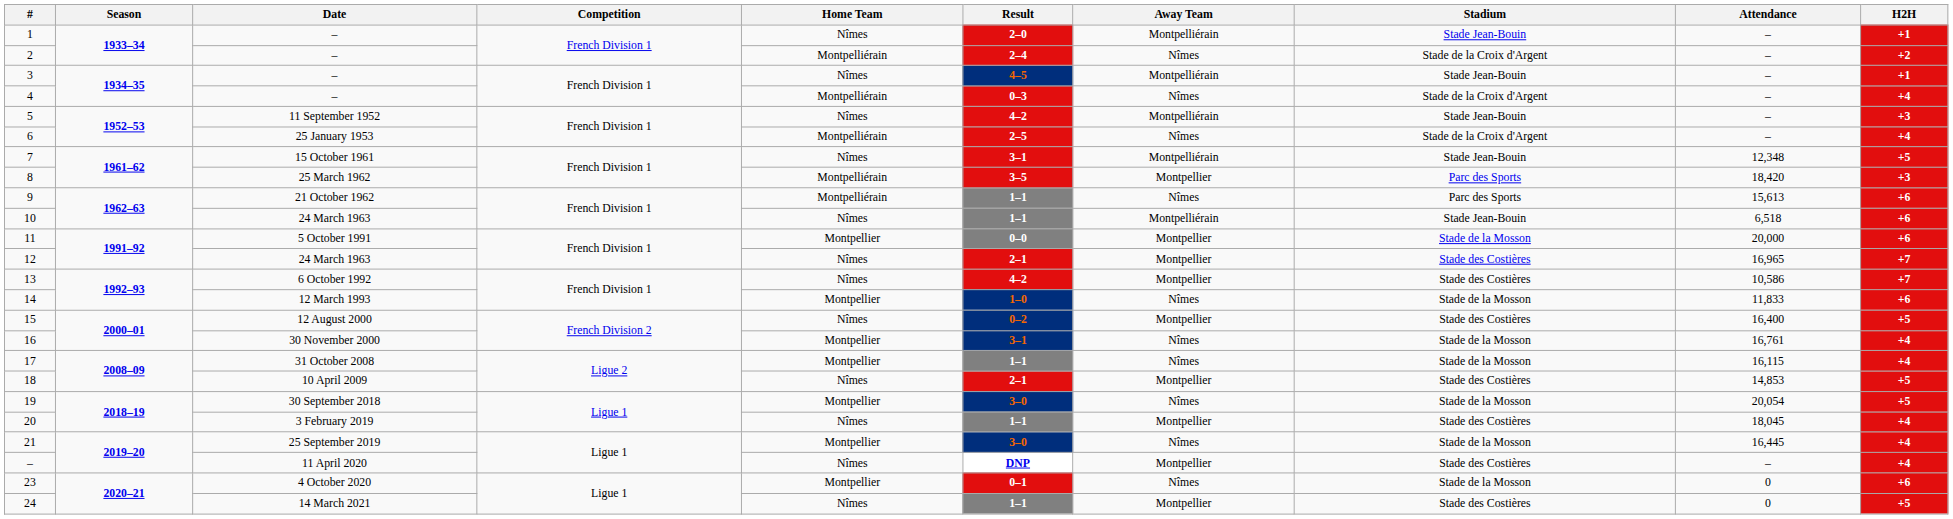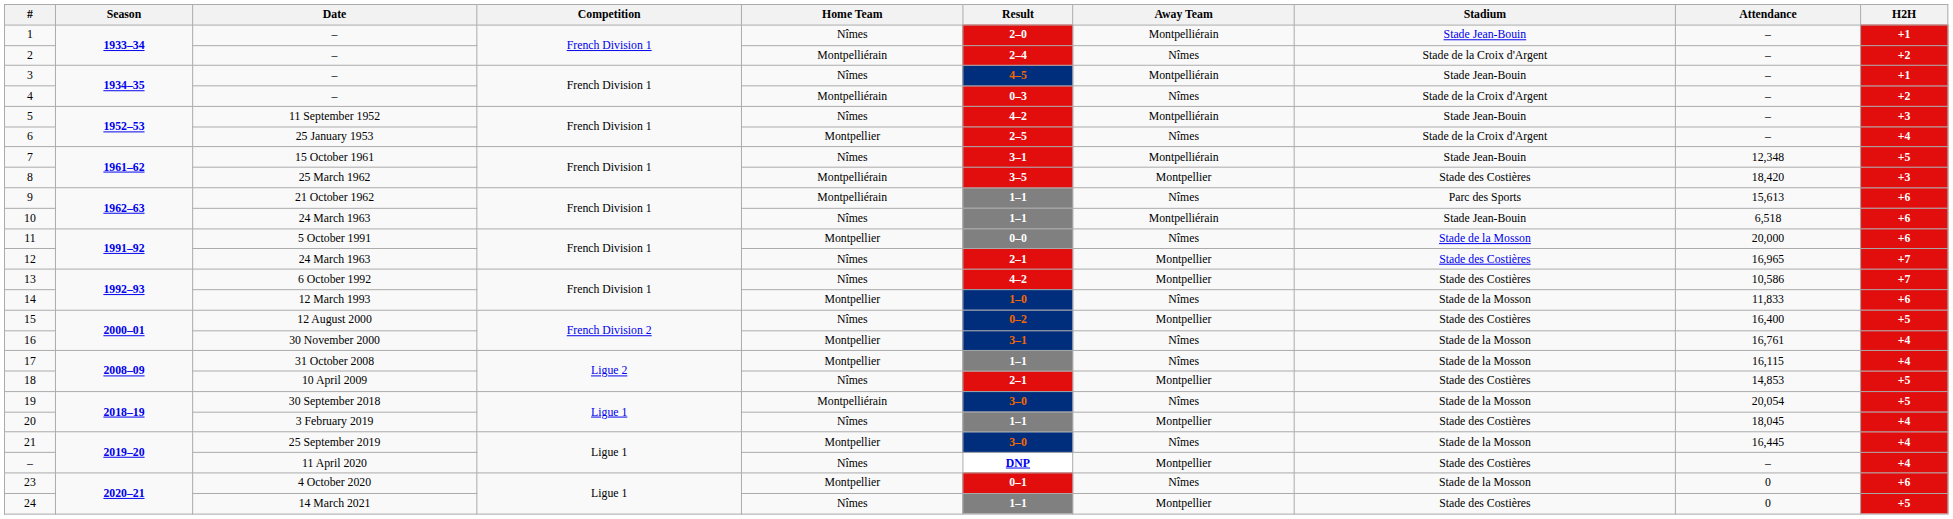 <table class="wikitable" style="text-align: center; width: 100%; font-size: 12px">
 <tr>
 <th><strong>#</strong></th>
 <th><strong>Season</strong></th>
 <th><strong>Date</strong></th>
 <th><strong>Competition</strong></th>
 <th><strong>Home Team</strong></th>
 <th><strong>Result</strong></th>
 <th><strong>Away Team</strong></th>
 <th><strong>Stadium</strong></th>
 <th><strong>Attendance</strong></th>
 <th><strong>H2H</strong></th>
 </tr>
 <tr>
 <td>1</td>
 <td rowspan=2><strong><a href='#'>1933–34</a></strong></td>
 <td>–</td>
 <td rowspan=2><a href='#'>French Division 1</a></td>
 <td>Nîmes</td>
 <td style="background:#e20e0e;color:white;"><strong>2–0</strong></td>
 <td>Montpelliérain</td>
 <td><a href='#'>Stade Jean-Bouin</a></td>
 <td>–</td>
 <td style="background:#e20e0e;color:white;"><strong>+1</strong></td>
 </tr>
 <tr>
 <td>2</td>
 <td>–</td>
 <td>Montpelliérain</td>
 <td style="background:#e20e0e;color:white;"><strong>2–4</strong></td>
 <td>Nîmes</td>
 <td>Stade de la Croix d'Argent</td>
 <td>–</td>
 <td style="background:#e20e0e;color:white;"><strong>+2</strong></td>
 </tr>
 <tr>
 <td>3</td>
 <td rowspan=2><strong><a href='#'>1934–35</a></strong></td>
 <td>–</td>
 <td rowspan=2>French Division 1</td>
 <td>Nîmes</td>
 <td style="background:#002e7c; color:#f56701;"><strong>4–5</strong></td>
 <td>Montpelliérain</td>
 <td>Stade Jean-Bouin</td>
 <td>–</td>
 <td style="background:#e20e0e;color:white;"><strong>+1</strong></td>
 </tr>
 <tr>
 <td>4</td>
 <td>–</td>
 <td>Montpelliérain</td>
 <td style="background:#e20e0e;color:white;"><strong>0–3</strong></td>
 <td>Nîmes</td>
 <td>Stade de la Croix d'Argent</td>
 <td>–</td>
-<td style="background:#e20e0e;color:white;"><strong>+4</strong></td>
+<td style="background:#e20e0e;color:white;"><strong>+2</strong></td>
 </tr>
 <tr>
 <td>5</td>
 <td rowspan=2><strong><a href='#'>1952–53</a></strong></td>
 <td>11 September 1952</td>
 <td rowspan=2>French Division 1</td>
 <td>Nîmes</td>
 <td style="background:#e20e0e; color:#fff;"><strong>4–2</strong></td>
 <td>Montpelliérain</td>
 <td>Stade Jean-Bouin</td>
 <td>–</td>
 <td style="background:#e20e0e;color:white;"><strong>+3</strong></td>
 </tr>
 <tr>
 <td>6</td>
 <td>25 January 1953</td>
-<td>Montpelliérain</td>
+<td>Montpellier</td>
 <td style="background:#e20e0e;color:white;"><strong>2–5</strong></td>
 <td>Nîmes</td>
 <td>Stade de la Croix d'Argent</td>
 <td>–</td>
 <td style="background:#e20e0e;color:white;"><strong>+4</strong></td>
 </tr>
 <tr>
 <td>7</td>
 <td rowspan=2><strong><a href='#'>1961–62</a></strong></td>
 <td>15 October 1961</td>
 <td rowspan=2>French Division 1</td>
 <td>Nîmes</td>
 <td style="background:#e20e0e; color:#fff;"><strong>3–1</strong></td>
 <td>Montpelliérain</td>
 <td>Stade Jean-Bouin</td>
 <td>12,348</td>
 <td style="background:#e20e0e;color:white;"><strong>+5</strong></td>
 </tr>
 <tr>
 <td>8</td>
 <td>25 March 1962</td>
 <td>Montpelliérain</td>
 <td style="background:#e20e0e;color:white;"><strong>3–5</strong></td>
 <td>Montpellier</td>
-<td><a href='#'>Parc des Sports</a></td>
+<td>Stade des Costières</td>
 <td>18,420</td>
 <td style="background:#e20e0e;color:white;"><strong>+3</strong></td>
 </tr>
 <tr>
 <td>9</td>
 <td rowspan=2><strong><a href='#'>1962–63</a></strong></td>
 <td>21 October 1962</td>
 <td rowspan=2>French Division 1</td>
 <td>Montpelliérain</td>
 <td style="background:#808080;color:white;"><strong>1–1</strong></td>
 <td>Nîmes</td>
 <td>Parc des Sports</td>
 <td>15,613</td>
 <td style="background:#e20e0e;color:white;"><strong>+6</strong></td>
 </tr>
 <tr>
 <td>10</td>
 <td>24 March 1963</td>
 <td>Nîmes</td>
 <td style="background:#808080; color:#fff;"><strong>1–1</strong></td>
 <td>Montpelliérain</td>
 <td>Stade Jean-Bouin</td>
 <td>6,518</td>
 <td style="background:#e20e0e;color:white;"><strong>+6</strong></td>
 </tr>
 <tr>
 <td>11</td>
 <td rowspan=2><strong><a href='#'>1991–92</a></strong></td>
 <td>5 October 1991</td>
 <td rowspan=2>French Division 1</td>
 <td>Montpellier</td>
 <td style="background:#808080;color:white;"><strong>0–0</strong></td>
-<td>Montpellier</td>
+<td>Nîmes</td>
 <td><a href='#'>Stade de la Mosson</a></td>
 <td>20,000</td>
 <td style="background:#e20e0e;color:white;"><strong>+6</strong></td>
 </tr>
 <tr>
 <td>12</td>
 <td>24 March 1963</td>
 <td>Nîmes</td>
 <td style="background:#e20e0e; color:#fff;"><strong>2–1</strong></td>
 <td>Montpellier</td>
 <td><a href='#'>Stade des Costières</a></td>
 <td>16,965</td>
 <td style="background:#e20e0e;color:white;"><strong>+7</strong></td>
 </tr>
 <tr>
 <td>13</td>
 <td rowspan=2><strong><a href='#'>1992–93</a></strong></td>
 <td>6 October 1992</td>
 <td rowspan=2>French Division 1</td>
 <td>Nîmes</td>
 <td style="background:#e20e0e; color:#fff;"><strong>4–2</strong></td>
 <td>Montpellier</td>
 <td>Stade des Costières</td>
 <td>10,586</td>
 <td style="background:#e20e0e;color:white;"><strong>+7</strong></td>
 </tr>
 <tr>
 <td>14</td>
 <td>12 March 1993</td>
 <td>Montpellier</td>
 <td style="background:#002e7c; color:#f56701;"><strong>1–0</strong></td>
 <td>Nîmes</td>
 <td>Stade de la Mosson</td>
 <td>11,833</td>
 <td style="background:#e20e0e;color:white;"><strong>+6</strong></td>
 </tr>
 <tr>
 <td>15</td>
 <td rowspan=2><strong><a href='#'>2000–01</a></strong></td>
 <td>12 August 2000</td>
 <td rowspan=2><a href='#'>French Division 2</a></td>
 <td>Nîmes</td>
 <td style="background:#002e7c; color:#f56701;"><strong>0–2</strong></td>
 <td>Montpellier</td>
 <td>Stade des Costières</td>
 <td>16,400</td>
 <td style="background:#e20e0e;color:white;"><strong>+5</strong></td>
 </tr>
 <tr>
 <td>16</td>
 <td>30 November 2000</td>
 <td>Montpellier</td>
 <td style="background:#002e7c; color:#f56701;"><strong>3–1</strong></td>
 <td>Nîmes</td>
 <td>Stade de la Mosson</td>
 <td>16,761</td>
 <td style="background:#e20e0e;color:white;"><strong>+4</strong></td>
 </tr>
 <tr>
 <td>17</td>
 <td rowspan=2><strong><a href='#'>2008–09</a></strong></td>
 <td>31 October 2008</td>
 <td rowspan=2><a href='#'>Ligue 2</a></td>
 <td>Montpellier</td>
 <td style="background:#808080; color:#fff;"><strong>1–1</strong></td>
 <td>Nîmes</td>
 <td>Stade de la Mosson</td>
 <td>16,115</td>
 <td style="background:#e20e0e;color:white;"><strong>+4</strong></td>
 </tr>
 <tr>
 <td>18</td>
 <td>10 April 2009</td>
 <td>Nîmes</td>
 <td style="background:#e20e0e; color:#fff;"><strong>2–1</strong></td>
 <td>Montpellier</td>
 <td>Stade des Costières</td>
 <td>14,853</td>
 <td style="background:#e20e0e;color:white;"><strong>+5</strong></td>
 </tr>
 <tr>
 <td>19</td>
 <td rowspan=2><strong><a href='#'>2018–19</a></strong></td>
 <td>30 September 2018</td>
 <td rowspan=2><a href='#'>Ligue 1</a></td>
-<td>Montpellier</td>
+<td>Montpelliérain</td>
 <td style="background:#002e7c; color:#f56701;"><strong>3–0</strong></td>
 <td>Nîmes</td>
 <td>Stade de la Mosson</td>
 <td>20,054</td>
 <td style="background:#e20e0e;color:white;"><strong>+5</strong></td>
 </tr>
 <tr>
 <td>20</td>
 <td>3 February 2019</td>
 <td>Nîmes</td>
 <td style="background:#808080; color:#fff;"><strong>1–1</strong></td>
 <td>Montpellier</td>
 <td>Stade des Costières</td>
 <td>18,045</td>
 <td style="background:#e20e0e;color:white;"><strong>+4</strong></td>
 </tr>
 <tr>
 <td>21</td>
 <td rowspan=2><strong><a href='#'>2019–20</a></strong></td>
 <td>25 September 2019</td>
 <td rowspan=2>Ligue 1</td>
 <td>Montpellier</td>
 <td style="background:#002e7c; color:#f56701;"><strong>3–0</strong></td>
 <td>Nîmes</td>
 <td>Stade de la Mosson</td>
 <td>16,445</td>
 <td style="background:#e20e0e;color:white;"><strong>+4</strong></td>
 </tr>
 <tr>
 <td>–</td>
 <td>11 April 2020</td>
 <td>Nîmes</td>
 <td style="background:#fff; color:#000;"><strong><a href='#'>DNP</a></strong></td>
 <td>Montpellier</td>
 <td>Stade des Costières</td>
 <td>–</td>
 <td style="background:#e20e0e;color:white;"><strong>+4</strong></td>
 </tr>
 <tr>
 <td>23</td>
 <td rowspan=2><strong><a href='#'>2020–21</a></strong></td>
 <td>4 October 2020</td>
 <td rowspan=2>Ligue 1</td>
 <td>Montpellier</td>
 <td style="background:#e20e0e; color:#fff;"><strong>0–1</strong></td>
 <td>Nîmes</td>
 <td>Stade de la Mosson</td>
 <td>0</td>
 <td style="background:#e20e0e;color:white;"><strong>+6</strong></td>
 </tr>
 <tr>
 <td>24</td>
 <td>14 March 2021</td>
 <td>Nîmes</td>
 <td style="background:#808080; color:#fff;"><strong>1–1</strong></td>
 <td>Montpellier</td>
 <td>Stade des Costières</td>
 <td>0</td>
 <td style="background:#e20e0e;color:white;"><strong>+5</strong></td>
 </tr>
 </table>
